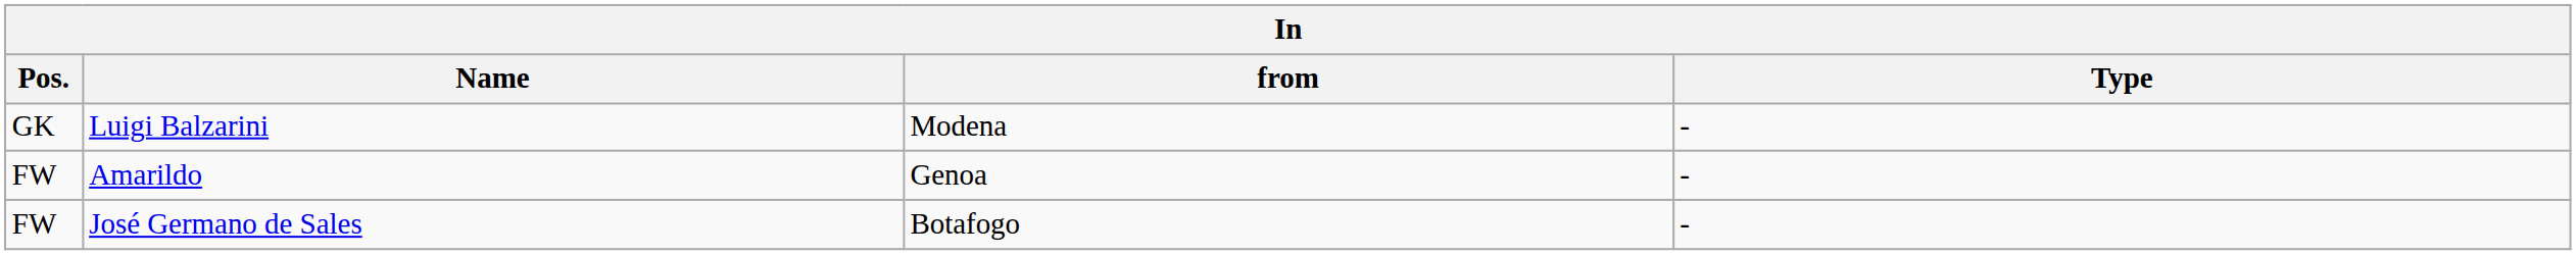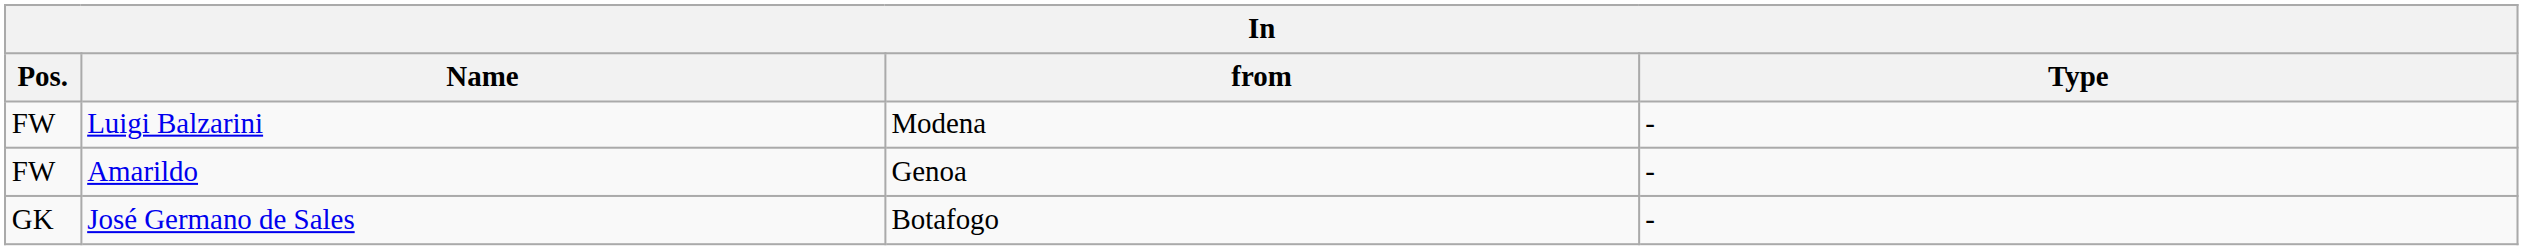 <table class="wikitable" style="font-size:90%;width:99%;">
 <tr>
 <th colspan="4">In</th>
 </tr>
 <tr>
 <th width=3%>Pos.</th>
 <th width=32%>Name</th>
 <th width=30%>from</th>
 <th width=35%>Type</th>
 </tr>
 <tr>
-<td>GK</td>
+<td>FW</td>
 <td><a href='#'>Luigi Balzarini</a></td>
 <td>Modena</td>
 <td>-</td>
 </tr>
 <tr>
 <td>FW</td>
 <td><a href='#'>Amarildo</a></td>
 <td>Genoa</td>
 <td>-</td>
 </tr>
 <tr>
-<td>FW</td>
+<td>GK</td>
 <td><a href='#'>José Germano de Sales</a></td>
 <td>Botafogo</td>
 <td>-</td>
 </tr>
 </table>
